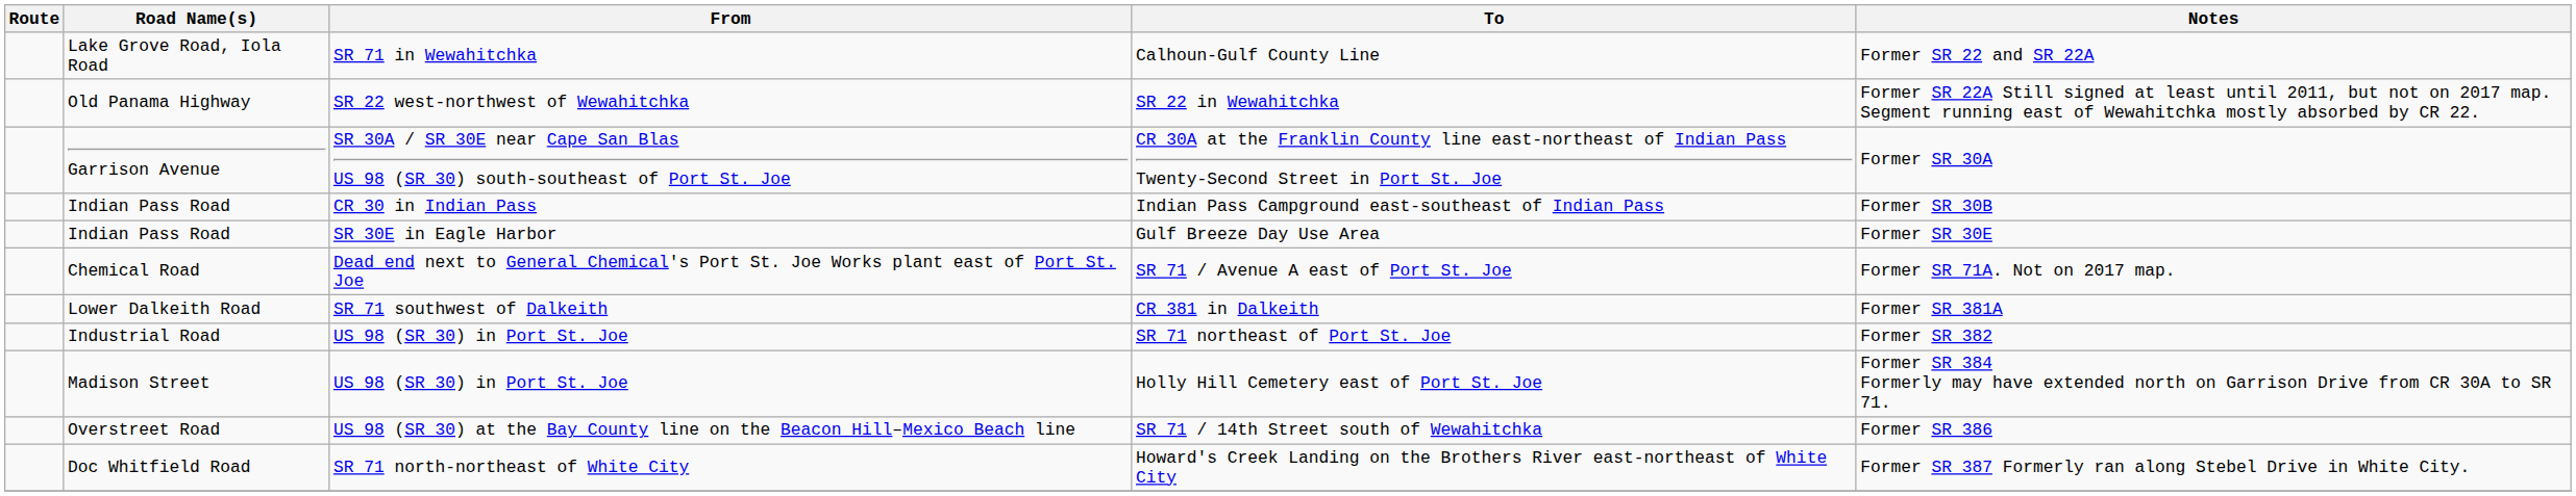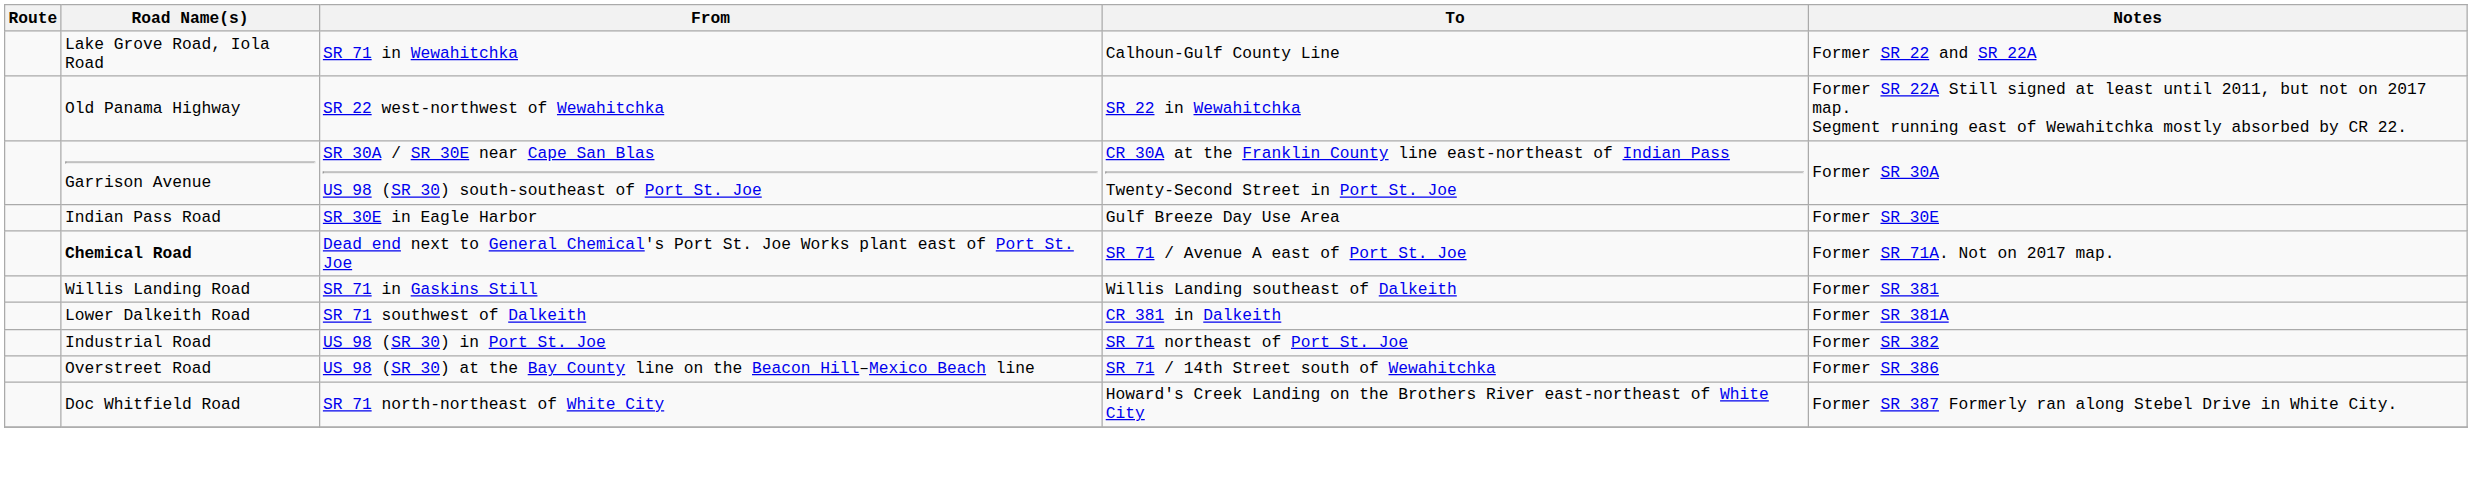 <table class="wikitable">
 <tr>
 <th>Route</th>
 <th>Road Name(s)</th>
 <th>From</th>
 <th>To</th>
 <th>Notes</th>
 </tr>
 <tr>
 <td></td>
 <td>Lake Grove Road, Iola Road</td>
 <td><a href='#'>SR 71</a> in <a href='#'>Wewahitchka</a></td>
 <td>Calhoun-Gulf County Line</td>
 <td>Former <a href='#'>SR 22</a> and <a href='#'>SR 22A</a></td>
 </tr>
 <tr>
 <td></td>
 <td>Old Panama Highway</td>
 <td><a href='#'>SR 22</a> west-northwest of <a href='#'>Wewahitchka</a></td>
 <td><a href='#'>SR 22</a> in <a href='#'>Wewahitchka</a></td>
 <td>Former <a href='#'>SR 22A</a> Still signed at least until 2011, but not on 2017 map.<br>Segment running east of Wewahitchka mostly absorbed by CR 22.</td>
 </tr>
 <tr>
 <td></td>
 <td><hr>Garrison Avenue</td>
 <td><span><a href='#'>SR 30A</a></span> / <span><a href='#'>SR 30E</a></span> near <a href='#'>Cape San Blas</a><hr><a href='#'>US 98</a> (<a href='#'>SR 30</a>) south-southeast of <a href='#'>Port St. Joe</a></td>
 <td><a href='#'>CR 30A</a> at the <a href='#'>Franklin County</a> line east-northeast of <a href='#'>Indian Pass</a><hr>Twenty-Second Street in <a href='#'>Port St. Joe</a></td>
 <td>Former <a href='#'>SR 30A</a></td>
 </tr>
 <tr>
 <td></td>
 <td>Indian Pass Road</td>
-<td><a href='#'>CR 30</a> in <a href='#'>Indian Pass</a></td>
-<td>Indian Pass Campground east-southeast of <a href='#'>Indian Pass</a></td>
-<td>Former <a href='#'>SR 30B</a></td>
-</tr>
-<tr>
-<td></td>
-<td>Indian Pass Road</td>
 <td><a href='#'>SR 30E</a> in Eagle Harbor</td>
 <td>Gulf Breeze Day Use Area</td>
 <td>Former <a href='#'>SR 30E</a></td>
 </tr>
 <tr>
 <td></td>
-<td>Chemical Road</td>
+<td><strong>Chemical Road</strong></td>
 <td><a href='#'>Dead end</a> next to <a href='#'>General Chemical</a>'s Port St. Joe Works plant east of <a href='#'>Port St. Joe</a></td>
 <td><a href='#'>SR 71</a> / Avenue A east of <a href='#'>Port St. Joe</a></td>
 <td>Former <a href='#'>SR 71A</a>. Not on 2017 map.</td>
+</tr>
+<tr>
+<td></td>
+<td>Willis Landing Road</td>
+<td><a href='#'>SR 71</a> in <a href='#'>Gaskins Still</a></td>
+<td>Willis Landing southeast of <a href='#'>Dalkeith</a></td>
+<td>Former <a href='#'>SR 381</a></td>
 </tr>
 <tr>
 <td></td>
 <td>Lower Dalkeith Road</td>
 <td><a href='#'>SR 71</a> southwest of <a href='#'>Dalkeith</a></td>
 <td><a href='#'>CR 381</a> in <a href='#'>Dalkeith</a></td>
 <td>Former <a href='#'>SR 381A</a></td>
 </tr>
 <tr>
 <td></td>
 <td>Industrial Road</td>
 <td><a href='#'>US 98</a> (<a href='#'>SR 30</a>) in <a href='#'>Port St. Joe</a></td>
 <td><a href='#'>SR 71</a> northeast of <a href='#'>Port St. Joe</a></td>
 <td>Former <a href='#'>SR 382</a></td>
-</tr>
-<tr>
-<td></td>
-<td>Madison Street</td>
-<td><a href='#'>US 98</a> (<a href='#'>SR 30</a>) in <a href='#'>Port St. Joe</a></td>
-<td>Holly Hill Cemetery east of <a href='#'>Port St. Joe</a></td>
-<td>Former <a href='#'>SR 384</a><br>Formerly may have extended north on Garrison Drive from CR 30A to SR 71.</td>
 </tr>
 <tr>
 <td></td>
 <td>Overstreet Road</td>
 <td><a href='#'>US 98</a> (<a href='#'>SR 30</a>) at the <a href='#'>Bay County</a> line on the <a href='#'>Beacon Hill</a>–<a href='#'>Mexico Beach</a> line</td>
 <td><a href='#'>SR 71</a> / 14th Street south of <a href='#'>Wewahitchka</a></td>
 <td>Former <a href='#'>SR 386</a></td>
 </tr>
 <tr>
 <td></td>
 <td>Doc Whitfield Road</td>
 <td><a href='#'>SR 71</a> north-northeast of <a href='#'>White City</a></td>
 <td>Howard's Creek Landing on the Brothers River east-northeast of <a href='#'>White City</a></td>
 <td>Former <a href='#'>SR 387</a> Formerly ran along Stebel Drive in White City.</td>
 </tr>
 <tr>
 </tr>
 </table>
